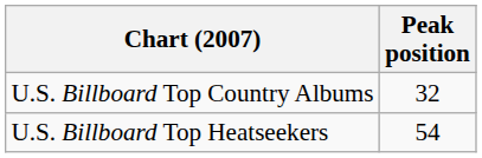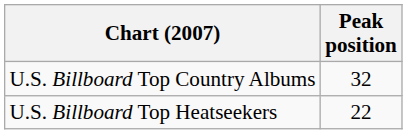 <table class="wikitable">
 <tr>
 <th>Chart (2007)</th>
 <th>Peak<br>position</th>
 </tr>
 <tr>
 <td>U.S. <em>Billboard</em> Top Country Albums</td>
 <td align="center">32</td>
 </tr>
 <tr>
 <td>U.S. <em>Billboard</em> Top Heatseekers</td>
-<td align="center">54</td>
+<td align="center">22</td>
 </tr>
 </table>
